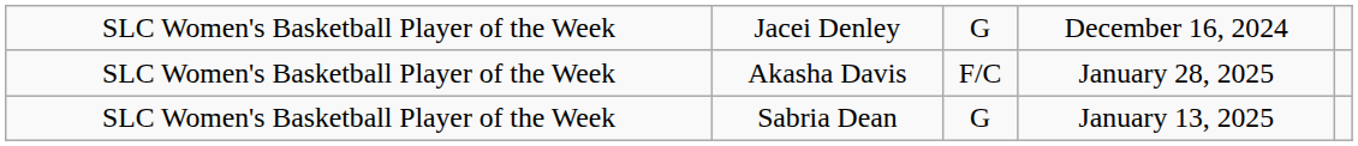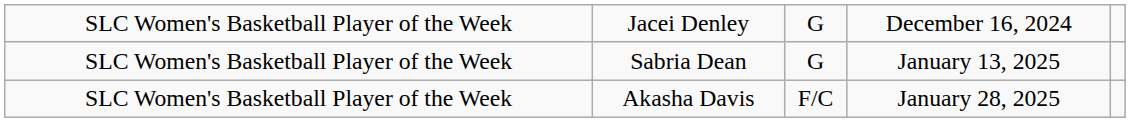 <table class="wikitable" style="width: 60%;text-align: center;">
 <tr align="center">
 <td rowspan="1">SLC Women's Basketball Player of the Week</td>
 <td>Jacei Denley</td>
 <td>G</td>
 <td>December 16, 2024</td>
 <td></td>
 </tr>
 <tr align="center">
 <td rowspan="1">SLC Women's Basketball Player of the Week</td>
+<td>Sabria Dean</td>
+<td>G</td>
+<td>January 13, 2025</td>
+<td></td>
+</tr>
+<tr align="center">
+<td rowspan="1">SLC Women's Basketball Player of the Week</td>
 <td>Akasha Davis</td>
 <td>F/C</td>
 <td>January 28, 2025</td>
 <td></td>
 </tr>
-<tr align="center">
-<td rowspan="1">SLC Women's Basketball Player of the Week</td>
-<td>Sabria Dean</td>
-<td>G</td>
-<td>January 13, 2025</td>
-<td></td>
-</tr>
 </table>
